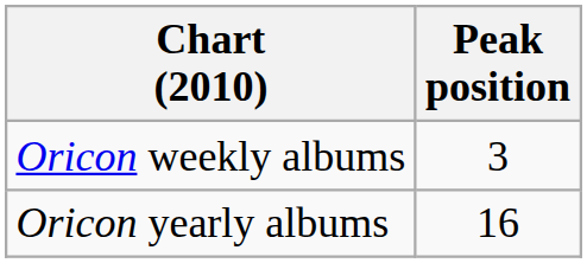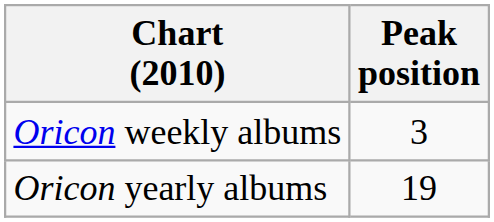 <table class="wikitable">
 <tr>
 <th>Chart<br>(2010)</th>
 <th>Peak<br>position</th>
 </tr>
 <tr>
 <td><em><a href='#'>Oricon</a></em> weekly albums</td>
 <td align="center">3</td>
 </tr>
 <tr>
 <td><em>Oricon</em> yearly albums</td>
-<td align="center">16</td>
+<td align="center">19</td>
 </tr>
 </table>
